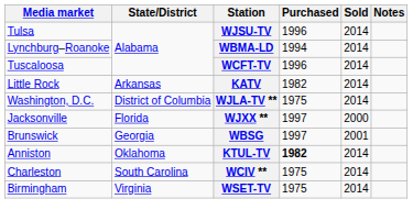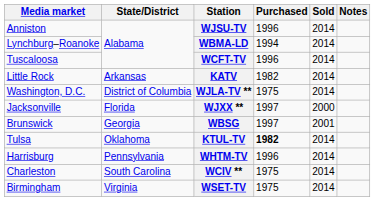 <table class="wikitable sortable">
 <tr>
 <th scope="col"><a href='#'>Media market</a></th>
 <th scope="col">State/District</th>
 <th scope="col">Station</th>
 <th scope="col">Purchased</th>
 <th scope="col">Sold</th>
 <th scope = "col" class="unsortable">Notes</th>
 </tr>
 <tr>
-<td><a href='#'>Tulsa</a></td>
+<td><a href='#'>Anniston</a></td>
 <td rowspan="3"><a href='#'>Alabama</a></td>
 <th scope="row"><a href='#'>WJSU-TV</a></th>
 <td>1996</td>
 <td>2014</td>
 <td></td>
 </tr>
 <tr>
 <td><a href='#'>Lynchburg</a>–<a href='#'>Roanoke</a></td>
 <th scope="row"><a href='#'>WBMA-LD</a></th>
 <td>1994</td>
 <td>2014</td>
 <td></td>
 </tr>
 <tr>
 <td><a href='#'>Tuscaloosa</a></td>
 <th scope="row"><a href='#'>WCFT-TV</a></th>
 <td>1996</td>
 <td>2014</td>
 <td></td>
 </tr>
 <tr>
 <td><a href='#'>Little Rock</a></td>
 <td><a href='#'>Arkansas</a></td>
 <th scope="row"><a href='#'>KATV</a></th>
 <td>1982</td>
 <td>2014</td>
 <td></td>
 </tr>
 <tr>
 <td><a href='#'>Washington, D.C.</a></td>
 <td><a href='#'>District of Columbia</a></td>
 <th scope="row"><a href='#'>WJLA-TV</a> **</th>
 <td>1975</td>
 <td>2014</td>
 <td></td>
 </tr>
 <tr>
 <td><a href='#'>Jacksonville</a></td>
 <td><a href='#'>Florida</a></td>
 <th scope="row"><a href='#'>WJXX</a> **</th>
 <td>1997</td>
 <td>2000</td>
 <td></td>
 </tr>
 <tr>
 <td><a href='#'>Brunswick</a></td>
 <td><a href='#'>Georgia</a></td>
 <th scope="row"><a href='#'>WBSG</a></th>
 <td>1997</td>
 <td>2001</td>
 <td></td>
 </tr>
 <tr>
-<td><a href='#'>Anniston</a></td>
+<td><a href='#'>Tulsa</a></td>
 <td><a href='#'>Oklahoma</a></td>
 <th scope="row"><a href='#'>KTUL-TV</a></th>
 <td><strong>1982</strong></td>
+<td>2014</td>
+<td></td>
+</tr>
+<tr>
+<td><a href='#'>Harrisburg</a></td>
+<td><a href='#'>Pennsylvania</a></td>
+<th scope="row"><a href='#'>WHTM-TV</a></th>
+<td>1996</td>
 <td>2014</td>
 <td></td>
 </tr>
 <tr>
 <td><a href='#'>Charleston</a></td>
 <td><a href='#'>South Carolina</a></td>
 <th scope="row"><a href='#'>WCIV</a> **</th>
 <td>1975</td>
 <td>2014</td>
 <td></td>
 </tr>
 <tr>
 <td><a href='#'>Birmingham</a></td>
 <td><a href='#'>Virginia</a></td>
 <th scope="row"><a href='#'>WSET-TV</a></th>
 <td>1975</td>
 <td>2014</td>
 <td></td>
 </tr>
 </table>
